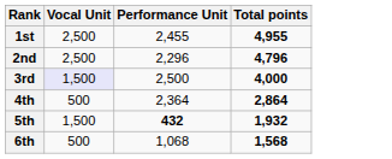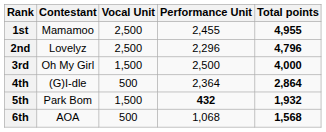 <table class="wikitable plainrowheaders sortable" style="text-align:center">
 <tr>
 <th scope="col">Rank</th>
+<th scope="col">Contestant</th>
 <th scope="col">Vocal Unit</th>
 <th scope="col">Performance Unit</th>
 <th scope="col">Total points</th>
 </tr>
 <tr>
 <th scope="row" style="text-align:center"><strong>1st</strong></th>
+<td>Mamamoo</td>
 <td>2,500</td>
 <td>2,455</td>
 <td><strong>4,955</strong></td>
 </tr>
 <tr>
 <th scope="row" style="text-align:center"><strong>2nd</strong></th>
+<td>Lovelyz</td>
 <td>2,500</td>
 <td>2,296</td>
 <td><strong>4,796</strong></td>
 </tr>
 <tr>
 <th scope="row" style="text-align:center"><strong>3rd</strong></th>
-<td style="background: lavender;">1,500</td>
+<td>Oh My Girl</td>
+<td>1,500</td>
 <td>2,500</td>
 <td><strong>4,000</strong></td>
 </tr>
 <tr>
 <th scope="row" style="text-align:center"><strong>4th</strong></th>
+<td>(G)I-dle</td>
 <td>500</td>
 <td>2,364</td>
 <td><strong>2,864</strong></td>
 </tr>
 <tr>
 <th scope="row" style="text-align:center"><strong>5th</strong></th>
+<td>Park Bom</td>
 <td>1,500</td>
 <td><strong>432</strong></td>
 <td><strong>1,932</strong></td>
 </tr>
 <tr>
 <th scope="row" style="text-align:center"><strong>6th</strong></th>
+<td>AOA</td>
 <td>500</td>
 <td>1,068</td>
 <td><strong>1,568</strong></td>
 </tr>
 </table>
